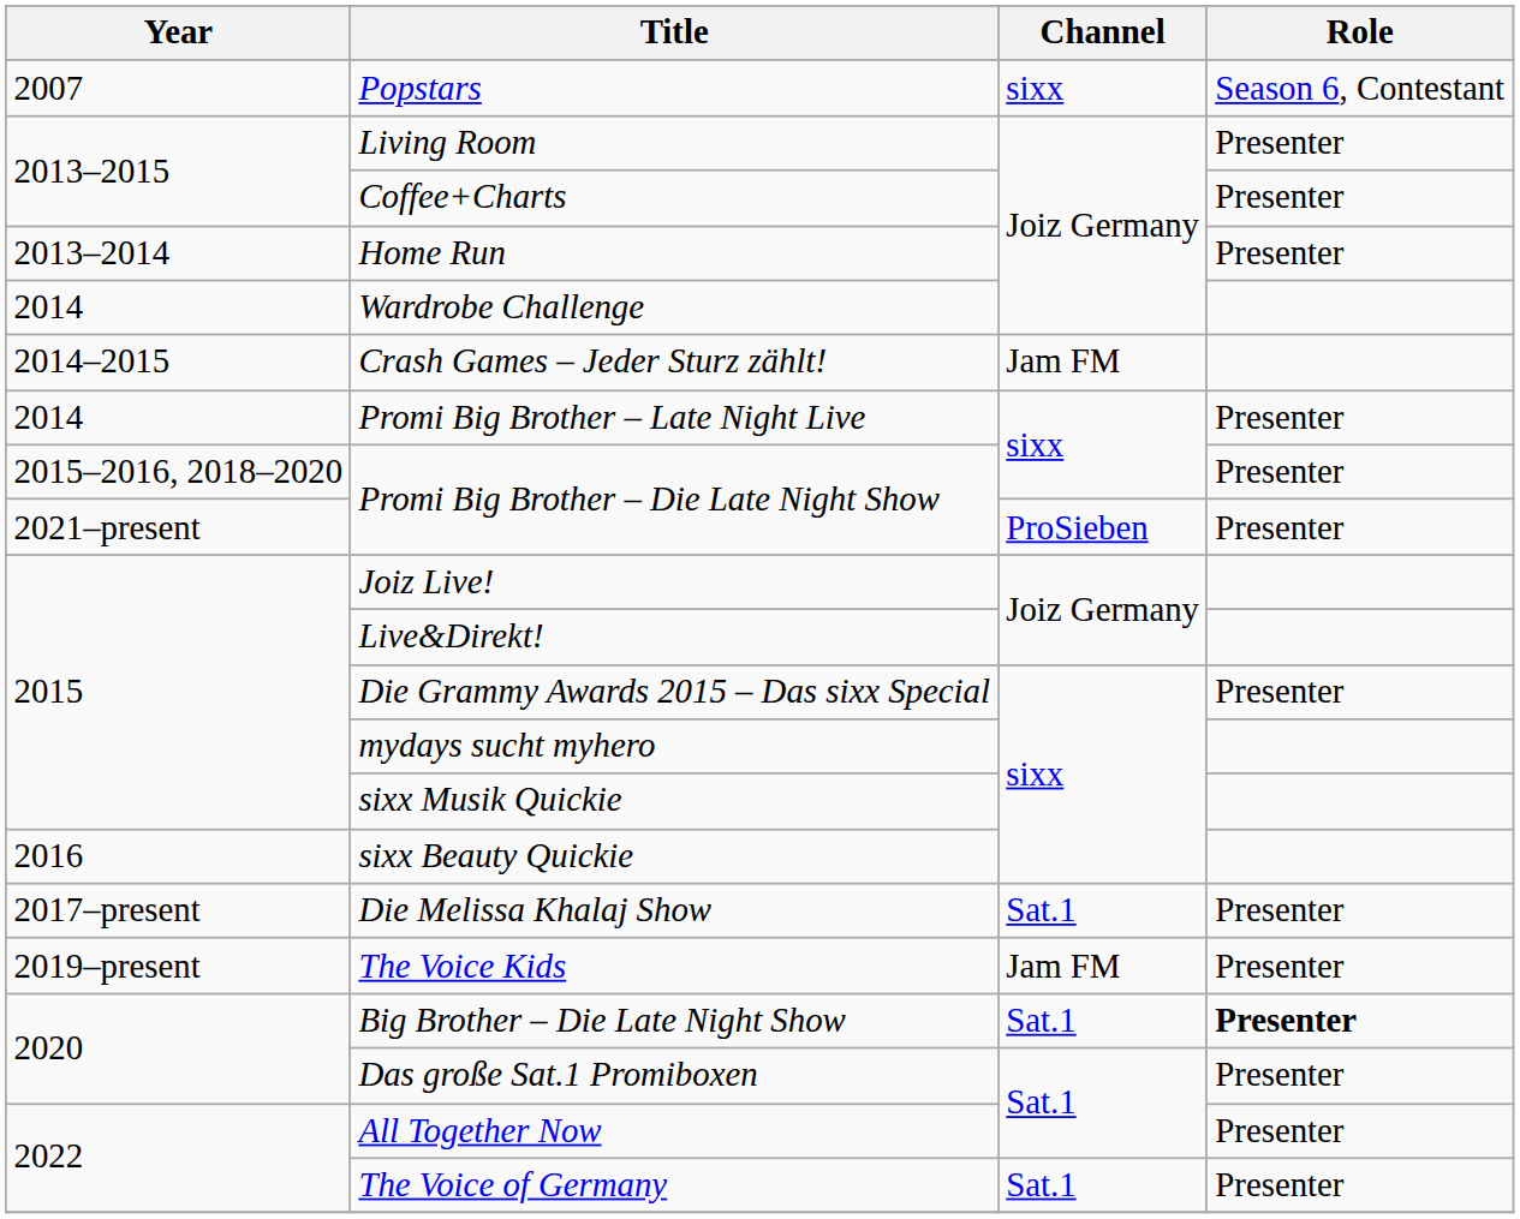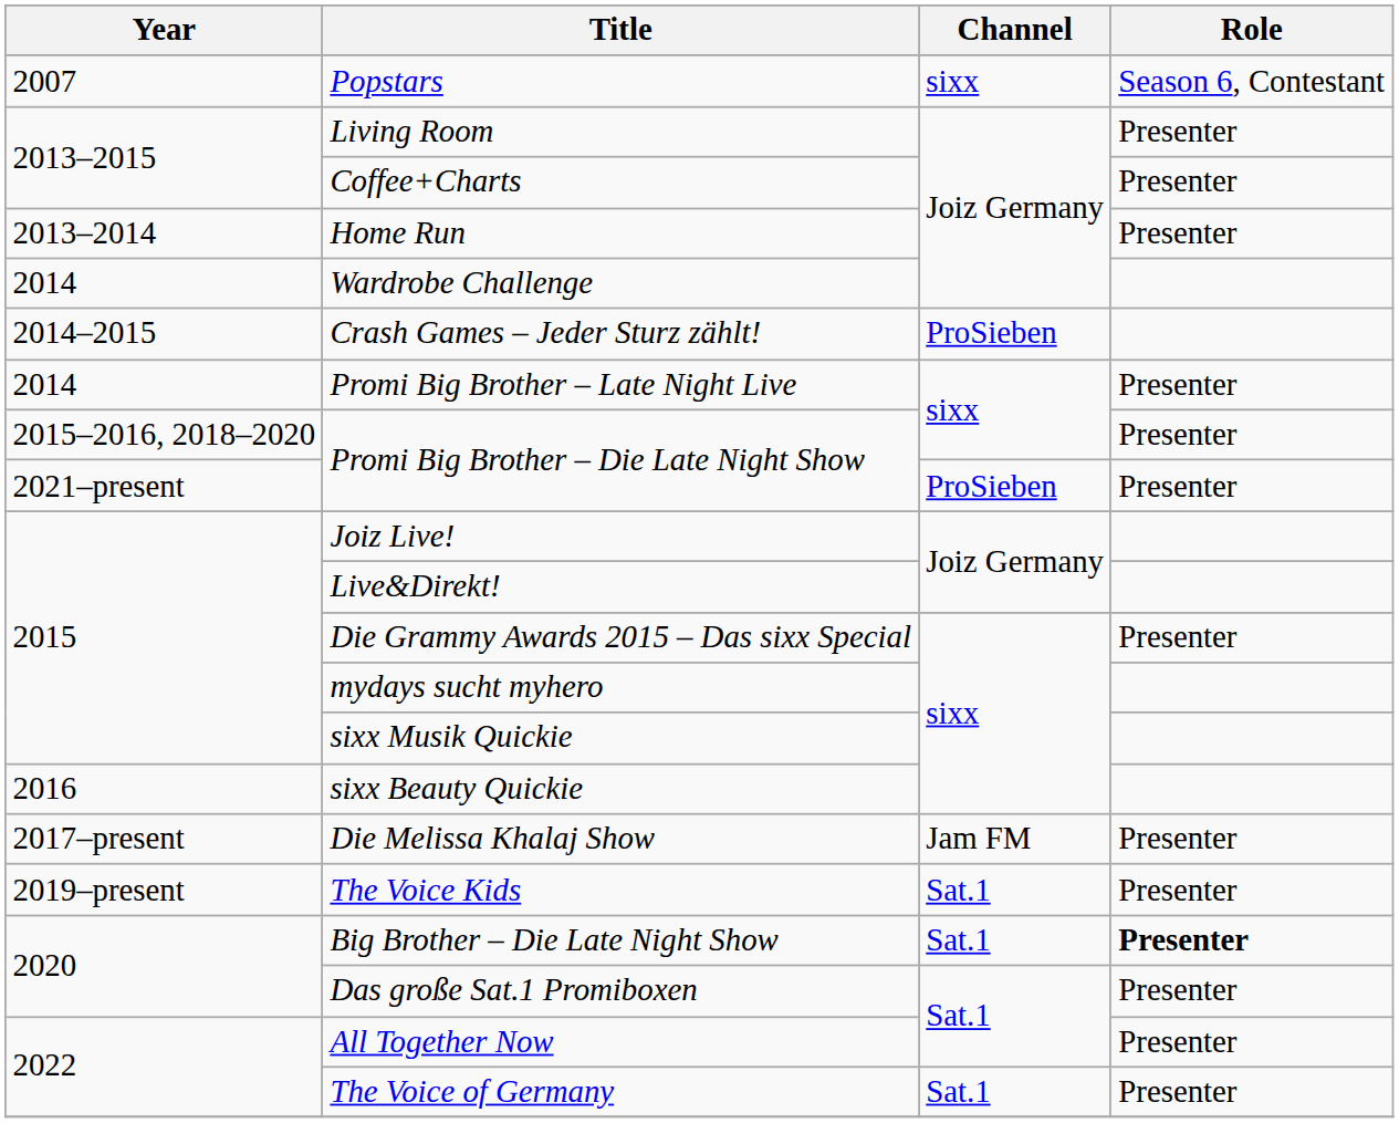 <table class="wikitable">
 <tr style="background:#b0c4de; text-align:center;">
 <th>Year</th>
 <th>Title</th>
 <th>Channel</th>
 <th>Role</th>
 </tr>
 <tr>
 <td>2007</td>
 <td><em><a href='#'>Popstars</a></em></td>
 <td><a href='#'>sixx</a></td>
 <td><a href='#'>Season 6</a>, Contestant</td>
 </tr>
 <tr>
 <td rowspan="2">2013–2015</td>
 <td><em>Living Room</em></td>
 <td rowspan="4">Joiz Germany</td>
 <td>Presenter</td>
 </tr>
 <tr>
 <td><em>Coffee+Charts</em></td>
 <td>Presenter</td>
 </tr>
 <tr>
 <td>2013–2014</td>
 <td><em>Home Run</em></td>
 <td>Presenter</td>
 </tr>
 <tr>
 <td>2014</td>
 <td><em>Wardrobe Challenge</em></td>
 <td></td>
 </tr>
 <tr>
 <td>2014–2015</td>
 <td><em>Crash Games – Jeder Sturz zählt!</em></td>
-<td>Jam FM</td>
+<td><a href='#'>ProSieben</a></td>
 <td></td>
 </tr>
 <tr>
 <td>2014</td>
 <td><em>Promi Big Brother – Late Night Live</em></td>
 <td rowspan="2"><a href='#'>sixx</a></td>
 <td>Presenter</td>
 </tr>
 <tr>
 <td>2015–2016, 2018–2020</td>
 <td rowspan="2"><em>Promi Big Brother – Die Late Night Show</em></td>
 <td>Presenter</td>
 </tr>
 <tr>
 <td>2021–present</td>
 <td><a href='#'>ProSieben</a></td>
 <td>Presenter</td>
 </tr>
 <tr>
 <td rowspan="5">2015</td>
 <td><em>Joiz Live!</em></td>
 <td rowspan="2">Joiz Germany</td>
 <td></td>
 </tr>
 <tr>
 <td><em>Live&Direkt!</em></td>
 <td></td>
 </tr>
 <tr>
 <td><em>Die Grammy Awards 2015 – Das sixx Special</em></td>
 <td rowspan="4"><a href='#'>sixx</a></td>
 <td>Presenter</td>
 </tr>
 <tr>
 <td><em>mydays sucht myhero</em></td>
 <td></td>
 </tr>
 <tr>
 <td><em>sixx Musik Quickie</em></td>
 <td></td>
 </tr>
 <tr>
 <td>2016</td>
 <td><em>sixx Beauty Quickie</em></td>
 <td></td>
 </tr>
 <tr>
 <td>2017–present</td>
 <td><em>Die Melissa Khalaj Show</em></td>
-<td><a href='#'>Sat.1</a></td>
+<td>Jam FM</td>
 <td>Presenter</td>
 </tr>
 <tr>
 <td>2019–present</td>
 <td><em><a href='#'>The Voice Kids</a></em></td>
-<td>Jam FM</td>
+<td><a href='#'>Sat.1</a></td>
 <td>Presenter</td>
 </tr>
 <tr>
 <td rowspan="2">2020</td>
 <td><em>Big Brother – Die Late Night Show</em></td>
 <td><a href='#'>Sat.1</a></td>
 <td><strong>Presenter</strong></td>
 </tr>
 <tr>
 <td><em>Das große Sat.1 Promiboxen</em></td>
 <td rowspan="2"><a href='#'>Sat.1</a></td>
 <td>Presenter</td>
 </tr>
 <tr>
 <td rowspan="2">2022</td>
 <td><em><a href='#'>All Together Now</a></em></td>
 <td>Presenter</td>
 </tr>
 <tr>
 <td><em><a href='#'>The Voice of Germany</a></em></td>
 <td><a href='#'>Sat.1</a></td>
 <td>Presenter</td>
 </tr>
 <tr>
 </tr>
 </table>
